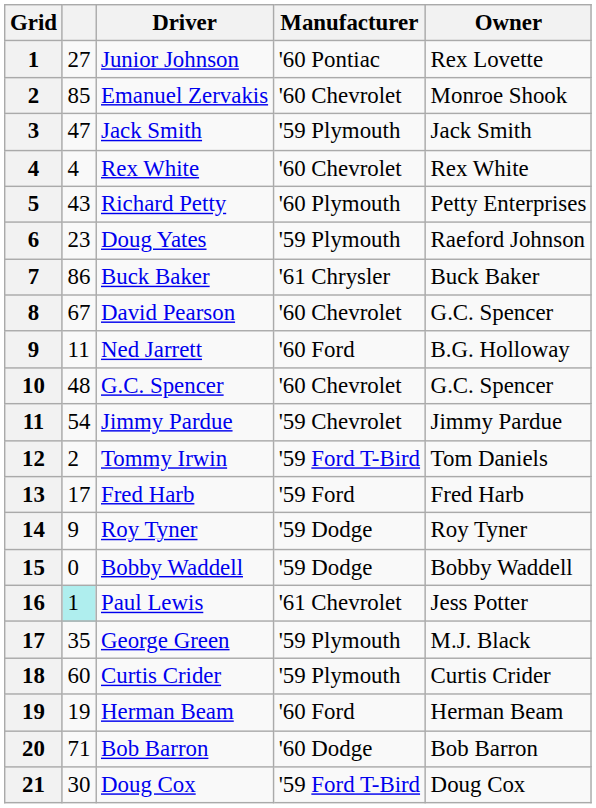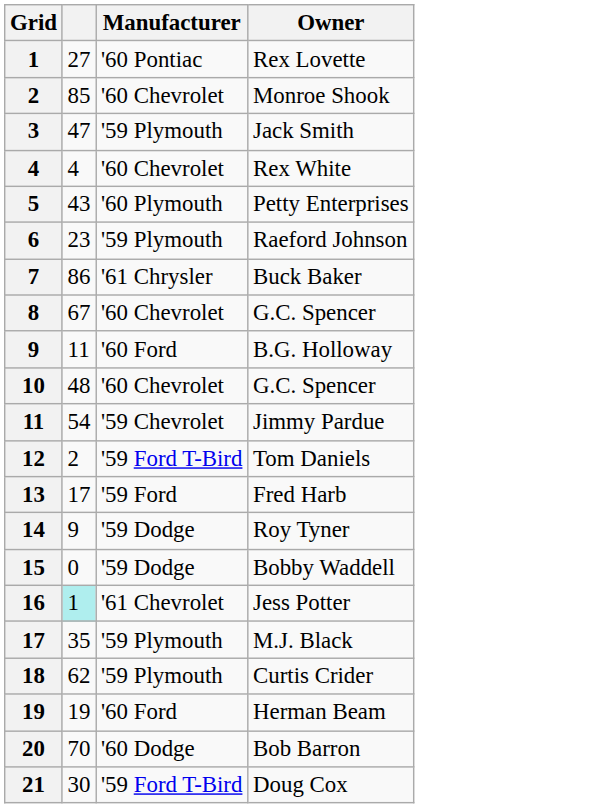 <table class="wikitable">
 <tr>
 <th>Grid</th>
 <th></th>
-<th>Driver</th>
 <th>Manufacturer</th>
 <th>Owner</th>
 </tr>
 <tr>
 <th>1</th>
 <td>27</td>
-<td><a href='#'>Junior Johnson</a></td>
 <td>'60 Pontiac</td>
 <td>Rex Lovette</td>
 </tr>
 <tr>
 <th>2</th>
 <td>85</td>
-<td><a href='#'>Emanuel Zervakis</a></td>
 <td>'60 Chevrolet</td>
 <td>Monroe Shook</td>
 </tr>
 <tr>
 <th>3</th>
 <td>47</td>
-<td><a href='#'>Jack Smith</a></td>
 <td>'59 Plymouth</td>
 <td>Jack Smith</td>
 </tr>
 <tr>
 <th>4</th>
 <td>4</td>
-<td><a href='#'>Rex White</a></td>
 <td>'60 Chevrolet</td>
 <td>Rex White</td>
 </tr>
 <tr>
 <th>5</th>
 <td>43</td>
-<td><a href='#'>Richard Petty</a></td>
 <td>'60 Plymouth</td>
 <td>Petty Enterprises</td>
 </tr>
 <tr>
 <th>6</th>
 <td>23</td>
-<td><a href='#'>Doug Yates</a></td>
 <td>'59 Plymouth</td>
 <td>Raeford Johnson</td>
 </tr>
 <tr>
 <th>7</th>
 <td>86</td>
-<td><a href='#'>Buck Baker</a></td>
 <td>'61 Chrysler</td>
 <td>Buck Baker</td>
 </tr>
 <tr>
 <th>8</th>
 <td>67</td>
-<td><a href='#'>David Pearson</a></td>
 <td>'60 Chevrolet</td>
 <td>G.C. Spencer</td>
 </tr>
 <tr>
 <th>9</th>
 <td>11</td>
-<td><a href='#'>Ned Jarrett</a></td>
 <td>'60 Ford</td>
 <td>B.G. Holloway</td>
 </tr>
 <tr>
 <th>10</th>
 <td>48</td>
-<td><a href='#'>G.C. Spencer</a></td>
 <td>'60 Chevrolet</td>
 <td>G.C. Spencer</td>
 </tr>
 <tr>
 <th>11</th>
 <td>54</td>
-<td><a href='#'>Jimmy Pardue</a></td>
 <td>'59 Chevrolet</td>
 <td>Jimmy Pardue</td>
 </tr>
 <tr>
 <th>12</th>
 <td>2</td>
-<td><a href='#'>Tommy Irwin</a></td>
 <td>'59 <a href='#'>Ford T-Bird</a></td>
 <td>Tom Daniels</td>
 </tr>
 <tr>
 <th>13</th>
 <td>17</td>
-<td><a href='#'>Fred Harb</a></td>
 <td>'59 Ford</td>
 <td>Fred Harb</td>
 </tr>
 <tr>
 <th>14</th>
 <td>9</td>
-<td><a href='#'>Roy Tyner</a></td>
 <td>'59 Dodge</td>
 <td>Roy Tyner</td>
 </tr>
 <tr>
 <th>15</th>
 <td>0</td>
-<td><a href='#'>Bobby Waddell</a></td>
 <td>'59 Dodge</td>
 <td>Bobby Waddell</td>
 </tr>
 <tr>
 <th>16</th>
 <td style="background: paleturquoise;">1</td>
-<td><a href='#'>Paul Lewis</a></td>
 <td>'61 Chevrolet</td>
 <td>Jess Potter</td>
 </tr>
 <tr>
 <th>17</th>
 <td>35</td>
-<td><a href='#'>George Green</a></td>
 <td>'59 Plymouth</td>
 <td>M.J. Black</td>
 </tr>
 <tr>
 <th>18</th>
-<td>60</td>
-<td><a href='#'>Curtis Crider</a></td>
+<td>62</td>
 <td>'59 Plymouth</td>
 <td>Curtis Crider</td>
 </tr>
 <tr>
 <th>19</th>
 <td>19</td>
-<td><a href='#'>Herman Beam</a></td>
 <td>'60 Ford</td>
 <td>Herman Beam</td>
 </tr>
 <tr>
 <th>20</th>
-<td>71</td>
-<td><a href='#'>Bob Barron</a></td>
+<td>70</td>
 <td>'60 Dodge</td>
 <td>Bob Barron</td>
 </tr>
 <tr>
 <th>21</th>
 <td>30</td>
-<td><a href='#'>Doug Cox</a></td>
 <td>'59 <a href='#'>Ford T-Bird</a></td>
 <td>Doug Cox</td>
 </tr>
 </table>
